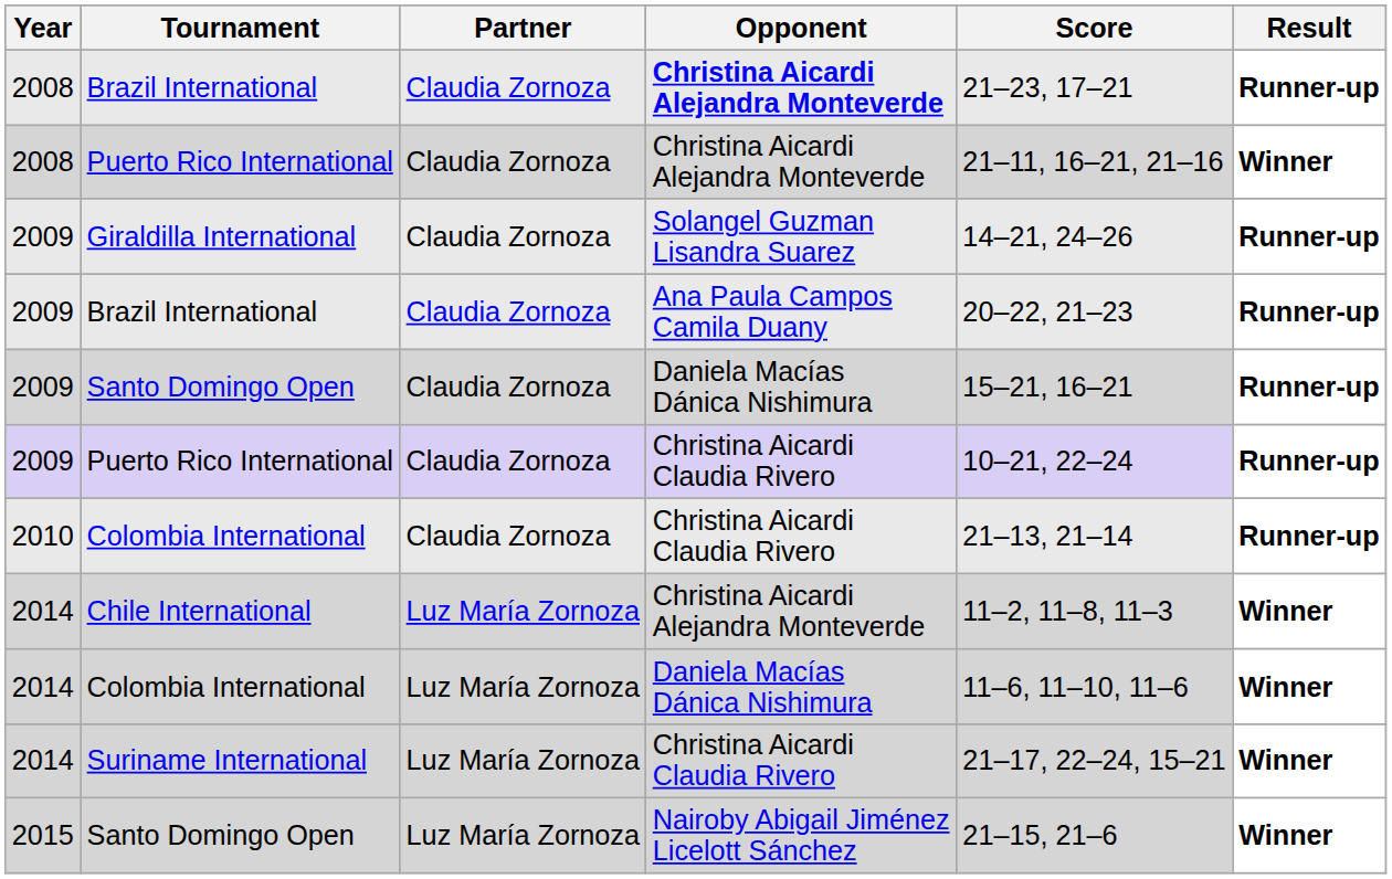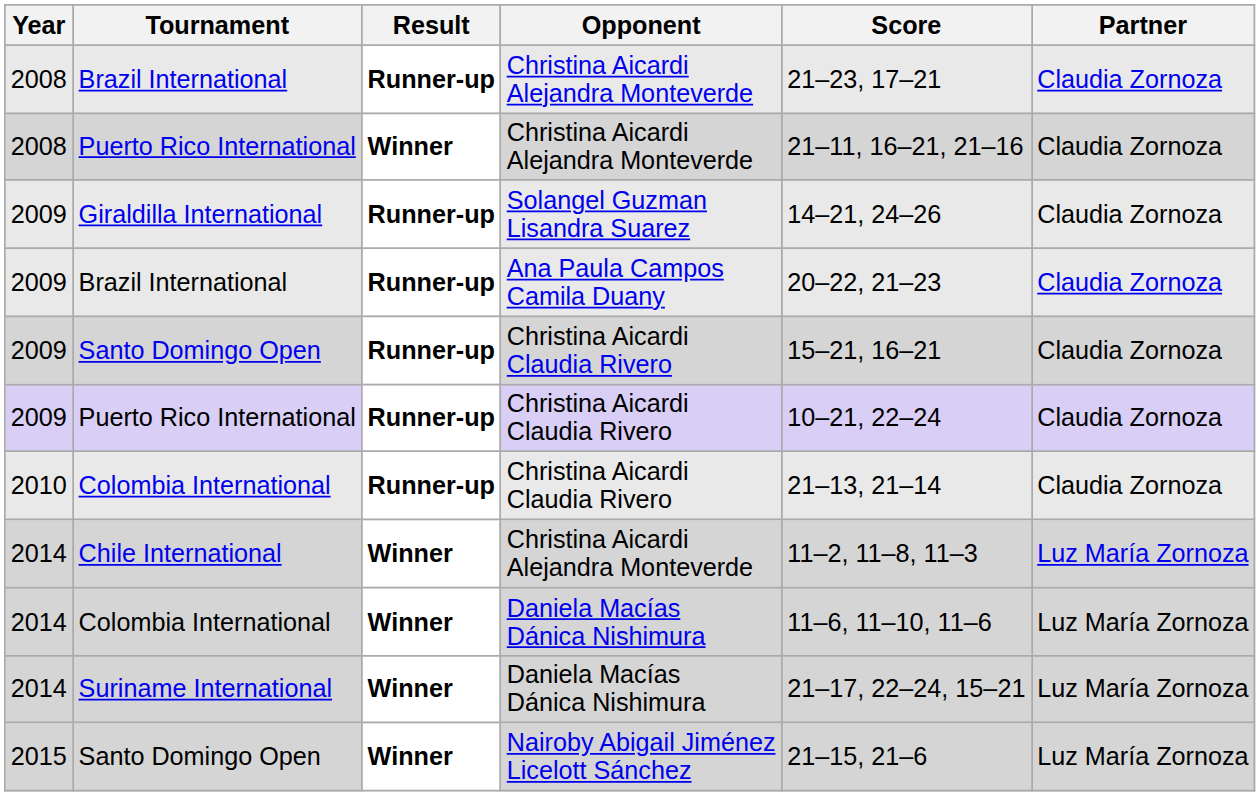 <table class="sortable wikitable" style="font-size: 90%;">
 <tr>
 <th>Year</th>
 <th>Tournament</th>
-<th>Partner</th>
+<th>Result</th>
 <th>Opponent</th>
 <th>Score</th>
-<th>Result</th>
+<th>Partner</th>
 </tr>
 <tr style="background:#E9E9E9">
 <td align="center">2008</td>
 <td align="left"><a href='#'>Brazil International</a></td>
+<td style="text-align:left; background:white"> <strong>Runner-up</strong></td>
+<td align="left"> <a href='#'>Christina Aicardi</a><br> <a href='#'>Alejandra Monteverde</a></td>
+<td align="left">21–23, 17–21</td>
 <td align="left"> <a href='#'>Claudia Zornoza</a></td>
-<td align="left"><strong> <a href='#'>Christina Aicardi</a><br> <a href='#'>Alejandra Monteverde</a></strong></td>
-<td align="left">21–23, 17–21</td>
-<td style="text-align:left; background:white"> <strong>Runner-up</strong></td>
 </tr>
 <tr style="background:#D5D5D5">
 <td align="center">2008</td>
 <td align="left"><a href='#'>Puerto Rico International</a></td>
-<td align="left"> Claudia Zornoza</td>
+<td style="text-align:left; background:white"> <strong>Winner</strong></td>
 <td align="left"> Christina Aicardi<br> Alejandra Monteverde</td>
 <td align="left">21–11, 16–21, 21–16</td>
-<td style="text-align:left; background:white"> <strong>Winner</strong></td>
+<td align="left"> Claudia Zornoza</td>
 </tr>
 <tr style="background:#E9E9E9">
 <td align="center">2009</td>
 <td align="left"><a href='#'>Giraldilla International</a></td>
-<td align="left"> Claudia Zornoza</td>
+<td style="text-align:left; background:white"> <strong>Runner-up</strong></td>
 <td align="left"> <a href='#'>Solangel Guzman</a><br> <a href='#'>Lisandra Suarez</a></td>
 <td align="left">14–21, 24–26</td>
-<td style="text-align:left; background:white"> <strong>Runner-up</strong></td>
+<td align="left"> Claudia Zornoza</td>
 </tr>
 <tr style="background:#E9E9E9">
 <td align="center">2009</td>
 <td align="left">Brazil International</td>
-<td align="left"> <a href='#'>Claudia Zornoza</a></td>
+<td style="text-align:left; background:white"> <strong>Runner-up</strong></td>
 <td align="left"> <a href='#'>Ana Paula Campos</a><br> <a href='#'>Camila Duany</a></td>
 <td align="left">20–22, 21–23</td>
-<td style="text-align:left; background:white"> <strong>Runner-up</strong></td>
+<td align="left"> <a href='#'>Claudia Zornoza</a></td>
 </tr>
 <tr style="background:#D5D5D5">
 <td align="center">2009</td>
 <td align="left"><a href='#'>Santo Domingo Open</a></td>
+<td style="text-align:left; background:white"> <strong>Runner-up</strong></td>
+<td align="left"> Christina Aicardi<br> <a href='#'>Claudia Rivero</a></td>
+<td align="left">15–21, 16–21</td>
 <td align="left"> Claudia Zornoza</td>
-<td align="left"> Daniela Macías<br> Dánica Nishimura</td>
-<td align="left">15–21, 16–21</td>
-<td style="text-align:left; background:white"> <strong>Runner-up</strong></td>
 </tr>
 <tr style="background:#D8CEF6">
 <td align="center">2009</td>
 <td align="left">Puerto Rico International</td>
-<td align="left"> Claudia Zornoza</td>
+<td style="text-align:left; background:white"> <strong>Runner-up</strong></td>
 <td align="left"> Christina Aicardi<br> Claudia Rivero</td>
 <td align="left">10–21, 22–24</td>
-<td style="text-align:left; background:white"> <strong>Runner-up</strong></td>
+<td align="left"> Claudia Zornoza</td>
 </tr>
 <tr style="background:#E9E9E9">
 <td align="center">2010</td>
 <td align="left"><a href='#'>Colombia International</a></td>
-<td align="left"> Claudia Zornoza</td>
+<td style="text-align:left; background:white"> <strong>Runner-up</strong></td>
 <td align="left"> Christina Aicardi<br> Claudia Rivero</td>
 <td align="left">21–13, 21–14</td>
-<td style="text-align:left; background:white"> <strong>Runner-up</strong></td>
+<td align="left"> Claudia Zornoza</td>
 </tr>
 <tr style="background:#D5D5D5">
 <td align="center">2014</td>
 <td align="left"><a href='#'>Chile International</a></td>
-<td align="left"> <a href='#'>Luz María Zornoza</a></td>
+<td style="text-align:left; background:white"> <strong>Winner</strong></td>
 <td align="left"> Christina Aicardi<br> Alejandra Monteverde</td>
 <td align="left">11–2, 11–8, 11–3</td>
-<td style="text-align:left; background:white"> <strong>Winner</strong></td>
+<td align="left"> <a href='#'>Luz María Zornoza</a></td>
 </tr>
 <tr style="background:#D5D5D5">
 <td align="center">2014</td>
 <td align="left">Colombia International</td>
-<td align="left"> Luz María Zornoza</td>
+<td style="text-align:left; background:white"> <strong>Winner</strong></td>
 <td align="left"> <a href='#'>Daniela Macías</a><br> <a href='#'>Dánica Nishimura</a></td>
 <td align="left">11–6, 11–10, 11–6</td>
-<td style="text-align:left; background:white"> <strong>Winner</strong></td>
+<td align="left"> Luz María Zornoza</td>
 </tr>
 <tr style="background:#D5D5D5">
 <td align="center">2014</td>
 <td align="left"><a href='#'>Suriname International</a></td>
+<td style="text-align:left; background:white"> <strong>Winner</strong></td>
+<td align="left"> Daniela Macías<br> Dánica Nishimura</td>
+<td align="left">21–17, 22–24, 15–21</td>
 <td align="left"> Luz María Zornoza</td>
-<td align="left"> Christina Aicardi<br> <a href='#'>Claudia Rivero</a></td>
-<td align="left">21–17, 22–24, 15–21</td>
-<td style="text-align:left; background:white"> <strong>Winner</strong></td>
 </tr>
 <tr style="background:#D5D5D5">
 <td align="center">2015</td>
 <td align="left">Santo Domingo Open</td>
-<td align="left"> Luz María Zornoza</td>
+<td style="text-align:left; background:white"> <strong>Winner</strong></td>
 <td align="left"> <a href='#'>Nairoby Abigail Jiménez</a><br> <a href='#'>Licelott Sánchez</a></td>
 <td align="left">21–15, 21–6</td>
-<td style="text-align:left; background:white"> <strong>Winner</strong></td>
+<td align="left"> Luz María Zornoza</td>
 </tr>
 </table>
